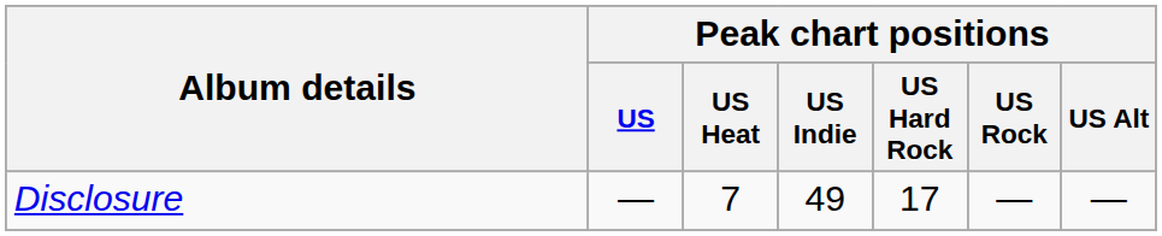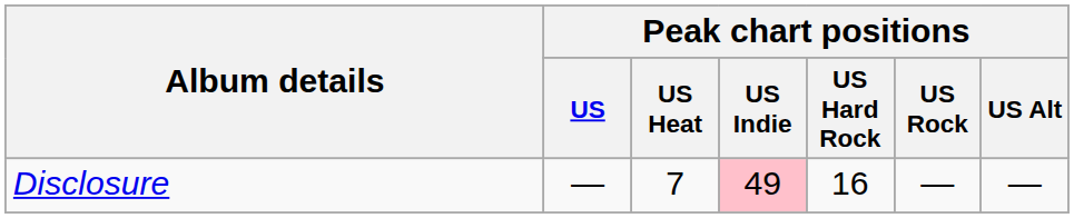 <table class="wikitable" style="text-align:center;">
 <tr>
 <th rowspan =  2 width = 250>Album details</th>
 <th colspan =  6>Peak chart positions</th>
 </tr>
 <tr>
 <th style = "width:3em;font-size:75%"><a href='#'>US</a></th>
 <th style = "width:3em;font-size:75%">US Heat</th>
 <th style = "width:3em;font-size:75%">US Indie</th>
 <th style = "width:3em;font-size:75%">US Hard Rock</th>
 <th style = "width:3em;font-size:75%">US Rock</th>
 <th style = "width:3em;font-size:75%">US Alt</th>
 </tr>
 <tr>
 <td align=left><em><a href='#'>Disclosure</a></em><br></td>
 <td>—</td>
 <td>7</td>
-<td>49</td>
-<td>17</td>
+<td style="background: pink;">49</td>
+<td>16</td>
 <td>—</td>
 <td>—</td>
 </tr>
 </table>
